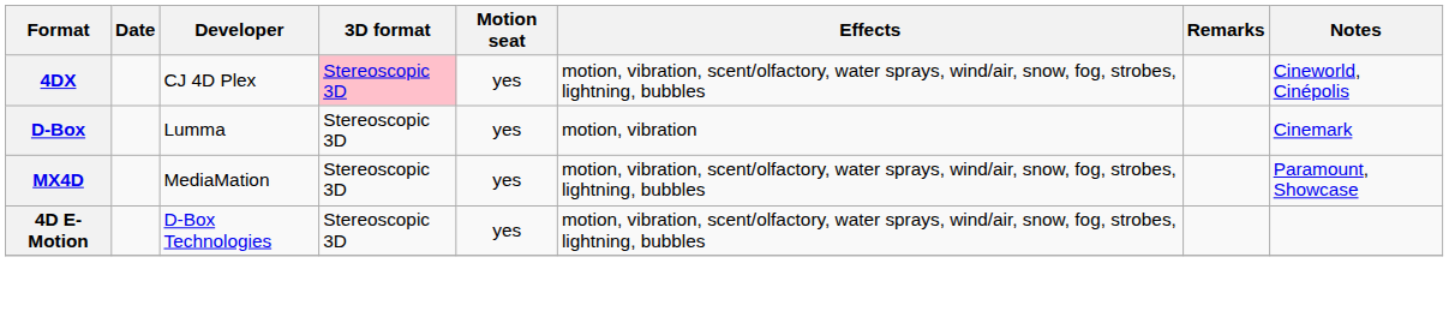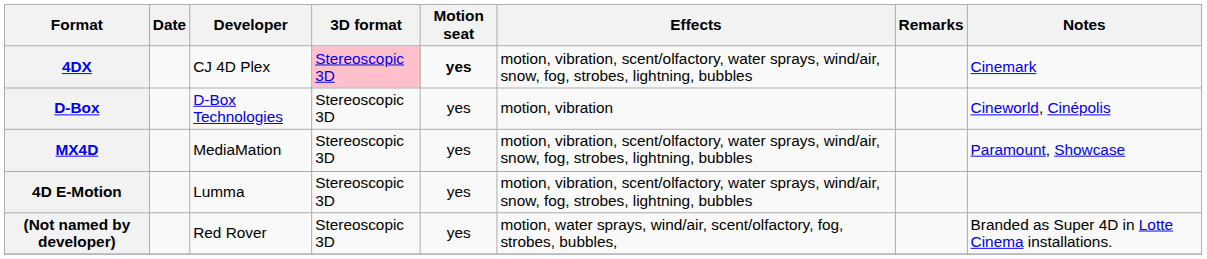 <table class="wikitable sortable plainrowheaders">
 <tr>
 <th scope="col">Format</th>
 <th scope="col">Date</th>
 <th scope="col">Developer</th>
 <th scope="col">3D format</th>
 <th scope="col">Motion seat</th>
 <th scope="col" class="unsortable">Effects</th>
 <th scope="col" class="unsortable">Remarks</th>
 <th scope="col" class="unsortable">Notes</th>
 </tr>
 <tr>
 <th scope="row"><a href='#'>4DX</a></th>
 <td align=center></td>
 <td>CJ 4D Plex</td>
 <td style="background: pink;"><a href='#'>Stereoscopic 3D</a></td>
-<td align=center>yes</td>
+<td align=center><strong>yes</strong></td>
 <td>motion, vibration, scent/olfactory, water sprays, wind/air, snow, fog, strobes, lightning, bubbles</td>
 <td></td>
-<td><a href='#'>Cineworld</a>, <a href='#'>Cinépolis</a></td>
+<td><a href='#'>Cinemark</a></td>
 </tr>
 <tr>
 <th scope="row"><a href='#'>D-Box</a></th>
 <td align=center></td>
-<td>Lumma</td>
+<td><a href='#'>D-Box Technologies</a></td>
 <td>Stereoscopic 3D</td>
 <td align=center>yes</td>
 <td>motion, vibration</td>
 <td></td>
-<td><a href='#'>Cinemark</a></td>
+<td><a href='#'>Cineworld</a>, <a href='#'>Cinépolis</a></td>
 </tr>
 <tr>
 <th scope="row"><a href='#'>MX4D</a></th>
 <td align=center></td>
 <td>MediaMation</td>
 <td>Stereoscopic 3D</td>
 <td align=center>yes</td>
 <td>motion, vibration, scent/olfactory, water sprays, wind/air, snow, fog, strobes, lightning, bubbles</td>
 <td></td>
 <td><a href='#'>Paramount</a>, <a href='#'>Showcase</a></td>
 </tr>
 <tr>
 <th scope="row">4D E-Motion</th>
 <td align=center></td>
-<td><a href='#'>D-Box Technologies</a></td>
+<td>Lumma</td>
 <td>Stereoscopic 3D</td>
 <td align=center>yes</td>
 <td>motion, vibration, scent/olfactory, water sprays, wind/air, snow, fog, strobes, lightning, bubbles</td>
 <td></td>
 <td></td>
 </tr>
 <tr>
+<th scope="row">(Not named by developer)</th>
+<td align=center></td>
+<td>Red Rover</td>
+<td>Stereoscopic 3D</td>
+<td align=center>yes</td>
+<td>motion, water sprays, wind/air, scent/olfactory, fog, strobes, bubbles,</td>
+<td></td>
+<td>Branded as Super 4D in <a href='#'>Lotte Cinema</a> installations.</td>
+</tr>
+<tr>
 </tr>
 </table>
